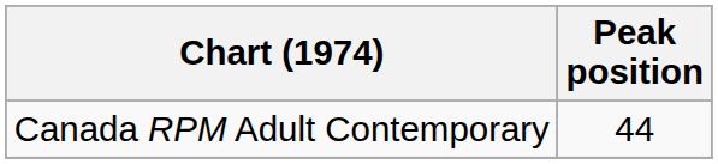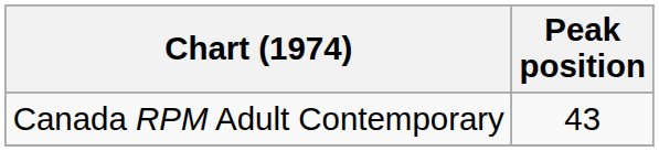 <table class="wikitable">
 <tr>
 <th>Chart (1974)</th>
 <th>Peak<br>position</th>
 </tr>
 <tr>
 <td>Canada <em>RPM</em> Adult Contemporary</td>
-<td style="text-align:center;">44</td>
+<td style="text-align:center;">43</td>
 </tr>
 <tr>
 </tr>
 <tr>
 </tr>
 </table>
